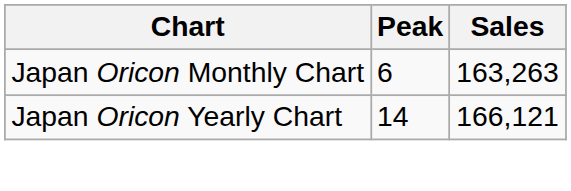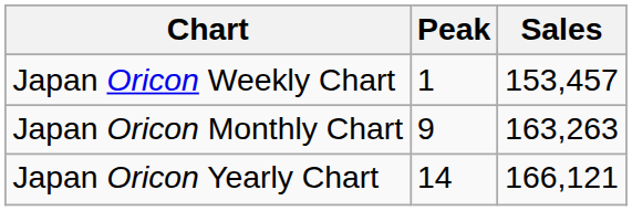 <table class="wikitable sortable">
 <tr>
 <th>Chart</th>
 <th>Peak</th>
 <th>Sales</th>
 </tr>
 <tr>
+<td>Japan <em><a href='#'>Oricon</a></em> Weekly Chart</td>
+<td>1</td>
+<td>153,457</td>
+</tr>
+<tr>
 <td>Japan <em>Oricon</em> Monthly Chart</td>
-<td>6</td>
+<td>9</td>
 <td>163,263</td>
 </tr>
 <tr>
 <td>Japan <em>Oricon</em> Yearly Chart</td>
 <td>14</td>
 <td>166,121</td>
 </tr>
 </table>
